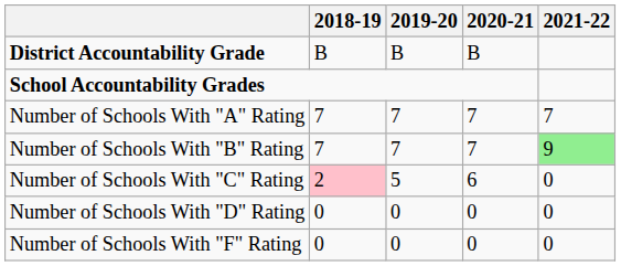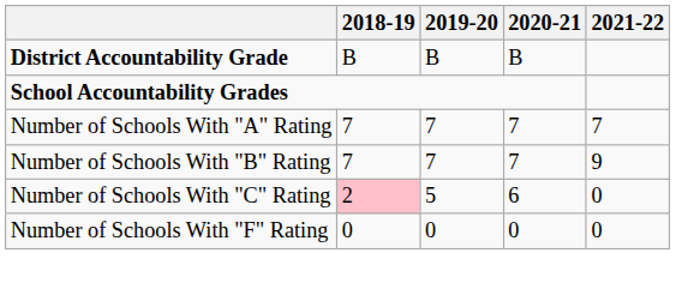 <table class="wikitable">
 <tr>
 <th></th>
 <th>2018-19</th>
 <th>2019-20</th>
 <th>2020-21</th>
 <th>2021-22</th>
 </tr>
 <tr>
 <td><strong>District Accountability Grade</strong></td>
 <td>B</td>
 <td>B</td>
 <td>B</td>
 <td></td>
 </tr>
 <tr>
 <td colspan="4"><strong>School Accountability Grades</strong></td>
 <td></td>
 </tr>
 <tr>
 <td>Number of Schools With "A" Rating</td>
 <td>7</td>
 <td>7</td>
 <td>7</td>
 <td>7</td>
 </tr>
 <tr>
 <td>Number of Schools With "B" Rating</td>
 <td>7</td>
 <td>7</td>
 <td>7</td>
-<td style="background: lightgreen;">9</td>
+<td>9</td>
 </tr>
 <tr>
 <td>Number of Schools With "C" Rating</td>
 <td style="background: pink;">2</td>
 <td>5</td>
 <td>6</td>
-<td>0</td>
-</tr>
-<tr>
-<td>Number of Schools With "D" Rating</td>
-<td>0</td>
-<td>0</td>
-<td>0</td>
 <td>0</td>
 </tr>
 <tr>
 <td>Number of Schools With "F" Rating</td>
 <td>0</td>
 <td>0</td>
 <td>0</td>
 <td>0</td>
 </tr>
 </table>
